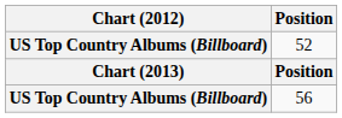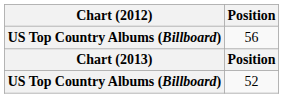 <table class="wikitable plainrowheaders" style="text-align:center">
 <tr>
 <th scope="col">Chart (2012)</th>
 <th scope="col">Position</th>
 </tr>
 <tr>
 <th scope="row">US Top Country Albums (<em>Billboard</em>)</th>
-<td>52</td>
+<td>56</td>
 </tr>
 <tr>
 <th scope="col">Chart (2013)</th>
 <th scope="col">Position</th>
 </tr>
 <tr>
 <th scope="row">US Top Country Albums (<em>Billboard</em>)</th>
-<td>56</td>
+<td>52</td>
 </tr>
 </table>
